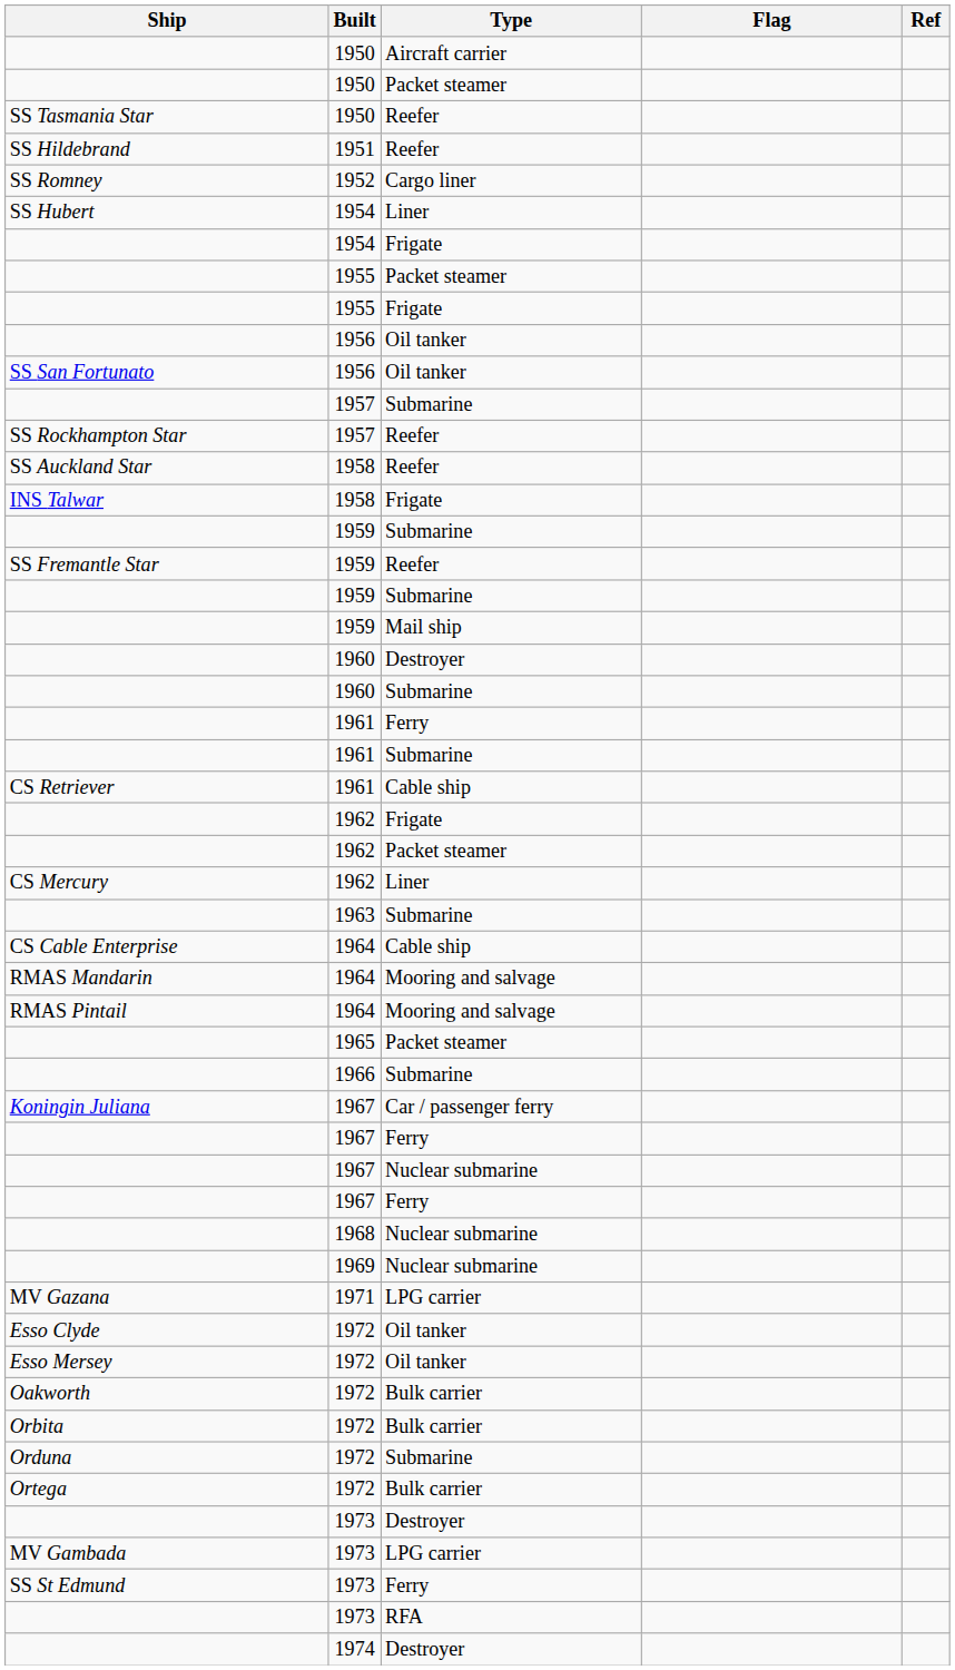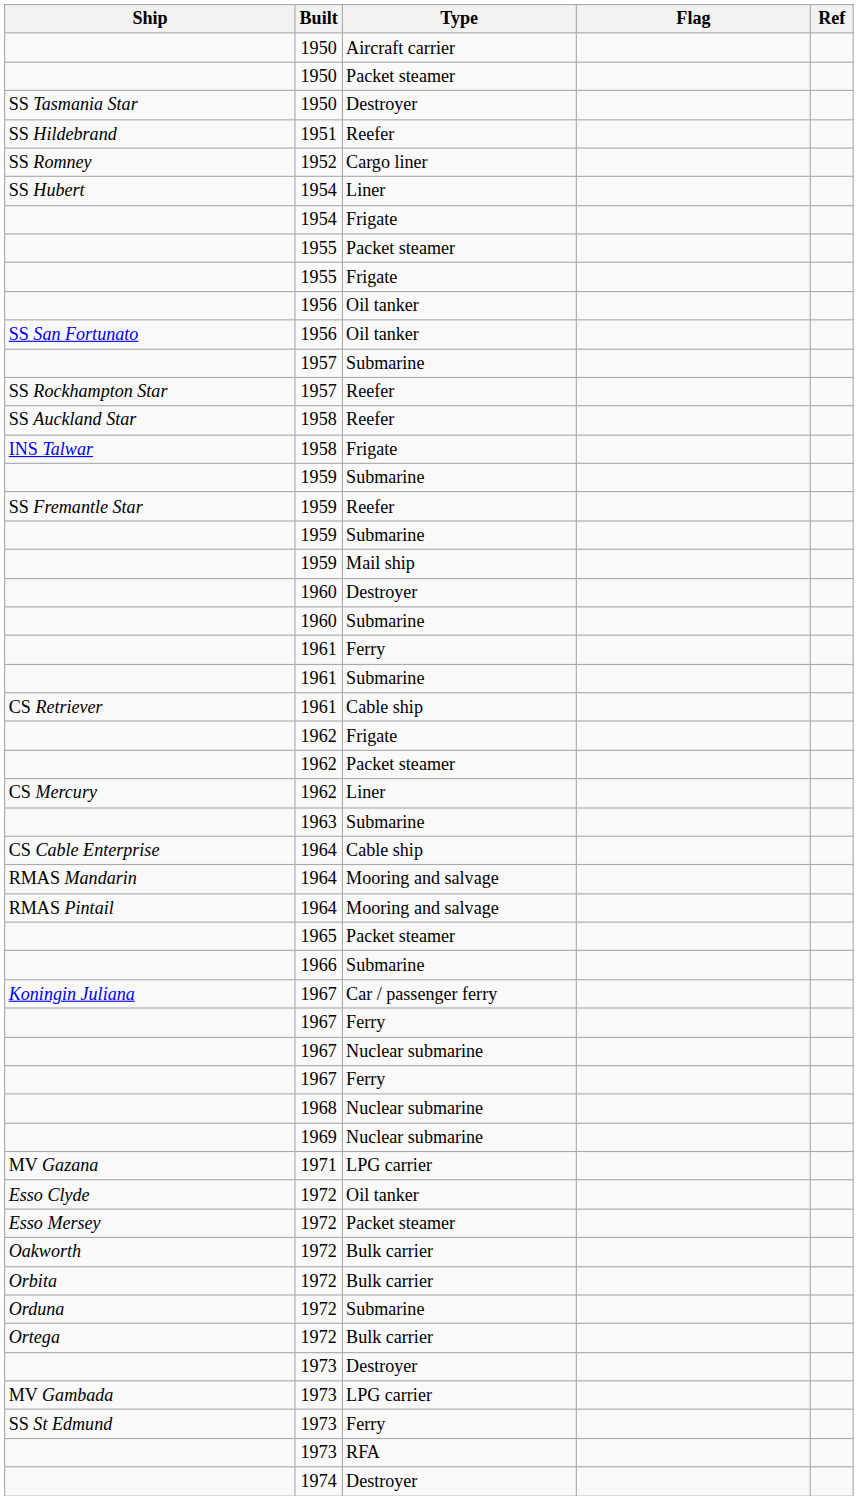 <table class="wikitable sortable">
 <tr>
 <th width="250" scope="col">Ship</th>
 <th width="30" scope="col">Built</th>
 <th width="200" scope="col">Type</th>
 <th width="200" scope="col">Flag</th>
 <th width="30" scope="col" class="unsortable">Ref</th>
 </tr>
 <tr>
 <td></td>
 <td align="center">1950</td>
 <td align="left">Aircraft carrier</td>
 <td></td>
 <td></td>
 </tr>
 <tr>
 <td></td>
 <td align="center">1950</td>
 <td align="left">Packet steamer</td>
 <td></td>
 <td></td>
 </tr>
 <tr>
 <td>SS <em>Tasmania Star</em></td>
 <td align="center">1950</td>
-<td align="left">Reefer</td>
+<td align="left">Destroyer</td>
 <td></td>
 <td></td>
 </tr>
 <tr>
 <td>SS <em>Hildebrand</em></td>
 <td align="center">1951</td>
 <td align="left">Reefer</td>
 <td></td>
 <td></td>
 </tr>
 <tr>
 <td>SS <em>Romney</em></td>
 <td align="center">1952</td>
 <td align="left">Cargo liner</td>
 <td></td>
 <td></td>
 </tr>
 <tr>
 <td>SS <em>Hubert</em></td>
 <td align="center">1954</td>
 <td align="left">Liner</td>
 <td></td>
 <td></td>
 </tr>
 <tr>
 <td></td>
 <td align="center">1954</td>
 <td align="left">Frigate</td>
 <td></td>
 <td></td>
 </tr>
 <tr>
 <td></td>
 <td align="center">1955</td>
 <td align="left">Packet steamer</td>
 <td></td>
 <td></td>
 </tr>
 <tr>
 <td></td>
 <td align="center">1955</td>
 <td align="left">Frigate</td>
 <td></td>
 <td></td>
 </tr>
 <tr>
 <td></td>
 <td align="center">1956</td>
 <td align="left">Oil tanker</td>
 <td></td>
 <td></td>
 </tr>
 <tr>
 <td><a href='#'>SS <em>San Fortunato</em></a></td>
 <td align="center">1956</td>
 <td align="left">Oil tanker</td>
 <td></td>
 <td></td>
 </tr>
 <tr>
 <td></td>
 <td align="center">1957</td>
 <td align="left">Submarine</td>
 <td></td>
 <td></td>
 </tr>
 <tr>
 <td>SS <em>Rockhampton Star</em></td>
 <td align="center">1957</td>
 <td align="left">Reefer</td>
 <td></td>
 <td></td>
 </tr>
 <tr>
 <td>SS <em>Auckland Star</em></td>
 <td align="center">1958</td>
 <td align="left">Reefer</td>
 <td></td>
 <td></td>
 </tr>
 <tr>
 <td><a href='#'>INS <em>Talwar</em></a></td>
 <td align="center">1958</td>
 <td align="left">Frigate</td>
 <td></td>
 <td></td>
 </tr>
 <tr>
 <td></td>
 <td align="center">1959</td>
 <td align="left">Submarine</td>
 <td></td>
 <td></td>
 </tr>
 <tr>
 <td>SS <em>Fremantle Star</em></td>
 <td align="center">1959</td>
 <td align="left">Reefer</td>
 <td></td>
 <td></td>
 </tr>
 <tr>
 <td></td>
 <td align="center">1959</td>
 <td align="left">Submarine</td>
 <td></td>
 <td></td>
 </tr>
 <tr>
 <td></td>
 <td align="center">1959</td>
 <td align="left">Mail ship</td>
 <td></td>
 <td></td>
 </tr>
 <tr>
 <td></td>
 <td align="center">1960</td>
 <td align="left">Destroyer</td>
 <td></td>
 <td></td>
 </tr>
 <tr>
 <td></td>
 <td align="center">1960</td>
 <td align="left">Submarine</td>
 <td></td>
 <td></td>
 </tr>
 <tr>
 <td></td>
 <td align="center">1961</td>
 <td align="left">Ferry</td>
 <td></td>
 <td></td>
 </tr>
 <tr>
 <td></td>
 <td align="center">1961</td>
 <td align="left">Submarine</td>
 <td></td>
 <td></td>
 </tr>
 <tr>
 <td>CS <em>Retriever</em></td>
 <td align="center">1961</td>
 <td align="left">Cable ship</td>
 <td></td>
 <td></td>
 </tr>
 <tr>
 <td></td>
 <td align="center">1962</td>
 <td align="left">Frigate</td>
 <td></td>
 <td></td>
 </tr>
 <tr>
 <td></td>
 <td align="center">1962</td>
 <td align="left">Packet steamer</td>
 <td></td>
 <td></td>
 </tr>
 <tr>
 <td>CS <em>Mercury</em></td>
 <td align="center">1962</td>
 <td align="left">Liner</td>
 <td></td>
 <td></td>
 </tr>
 <tr>
 <td></td>
 <td align="center">1963</td>
 <td align="left">Submarine</td>
 <td></td>
 <td></td>
 </tr>
 <tr>
 <td>CS <em>Cable Enterprise</em></td>
 <td align="center">1964</td>
 <td align="left">Cable ship</td>
 <td></td>
 <td></td>
 </tr>
 <tr>
 <td>RMAS <em>Mandarin</em></td>
 <td align="center">1964</td>
 <td align="left">Mooring and salvage</td>
 <td></td>
 <td></td>
 </tr>
 <tr>
 <td>RMAS <em>Pintail</em></td>
 <td align="center">1964</td>
 <td align="left">Mooring and salvage</td>
 <td></td>
 <td></td>
 </tr>
 <tr>
 <td></td>
 <td align="center">1965</td>
 <td align="left">Packet steamer</td>
 <td></td>
 <td></td>
 </tr>
 <tr>
 <td></td>
 <td align="center">1966</td>
 <td align="left">Submarine</td>
 <td></td>
 <td></td>
 </tr>
 <tr>
 <td><a href='#'><em>Koningin Juliana</em></a></td>
 <td align="center">1967</td>
 <td align="left">Car / passenger ferry</td>
 <td></td>
 <td></td>
 </tr>
 <tr>
 <td></td>
 <td align="center">1967</td>
 <td align="left">Ferry</td>
 <td></td>
 <td></td>
 </tr>
 <tr>
 <td></td>
 <td align="center">1967</td>
 <td align="left">Nuclear submarine</td>
 <td></td>
 <td></td>
 </tr>
 <tr>
 <td></td>
 <td align="center">1967</td>
 <td align="left">Ferry</td>
 <td></td>
 <td></td>
 </tr>
 <tr>
 <td></td>
 <td align="center">1968</td>
 <td align="left">Nuclear submarine</td>
 <td></td>
 <td></td>
 </tr>
 <tr>
 <td></td>
 <td align="center">1969</td>
 <td align="left">Nuclear submarine</td>
 <td></td>
 <td></td>
 </tr>
 <tr>
 <td>MV <em>Gazana</em></td>
 <td align="center">1971</td>
 <td align="left"><abbr>LPG</abbr> carrier</td>
 <td></td>
 <td></td>
 </tr>
 <tr>
 <td><em>Esso Clyde</em></td>
 <td align="center">1972</td>
 <td align="left">Oil tanker</td>
 <td></td>
 <td></td>
 </tr>
 <tr>
 <td><em>Esso Mersey</em></td>
 <td align="center">1972</td>
-<td align="left">Oil tanker</td>
+<td align="left">Packet steamer</td>
 <td></td>
 <td></td>
 </tr>
 <tr>
 <td><em>Oakworth</em></td>
 <td align="center">1972</td>
 <td align="left">Bulk carrier</td>
 <td></td>
 <td></td>
 </tr>
 <tr>
 <td><em>Orbita</em></td>
 <td align="center">1972</td>
 <td align="left">Bulk carrier</td>
 <td></td>
 <td></td>
 </tr>
 <tr>
 <td><em>Orduna</em></td>
 <td align="center">1972</td>
 <td align="left">Submarine</td>
 <td></td>
 <td></td>
 </tr>
 <tr>
 <td><em>Ortega</em></td>
 <td align="center">1972</td>
 <td align="left">Bulk carrier</td>
 <td></td>
 <td></td>
 </tr>
 <tr>
 <td></td>
 <td align="center">1973</td>
 <td align="left">Destroyer</td>
 <td></td>
 <td></td>
 </tr>
 <tr>
 <td>MV <em>Gambada</em></td>
 <td align="center">1973</td>
 <td align="left"><abbr>LPG</abbr> carrier</td>
 <td></td>
 <td></td>
 </tr>
 <tr>
 <td>SS <em>St Edmund</em></td>
 <td align="center">1973</td>
 <td align="left">Ferry</td>
 <td></td>
 <td></td>
 </tr>
 <tr>
 <td></td>
 <td align="center">1973</td>
 <td align="left">RFA</td>
 <td></td>
 <td></td>
 </tr>
 <tr>
 <td></td>
 <td align="center">1974</td>
 <td align="left">Destroyer</td>
 <td></td>
 <td></td>
 </tr>
 </table>
